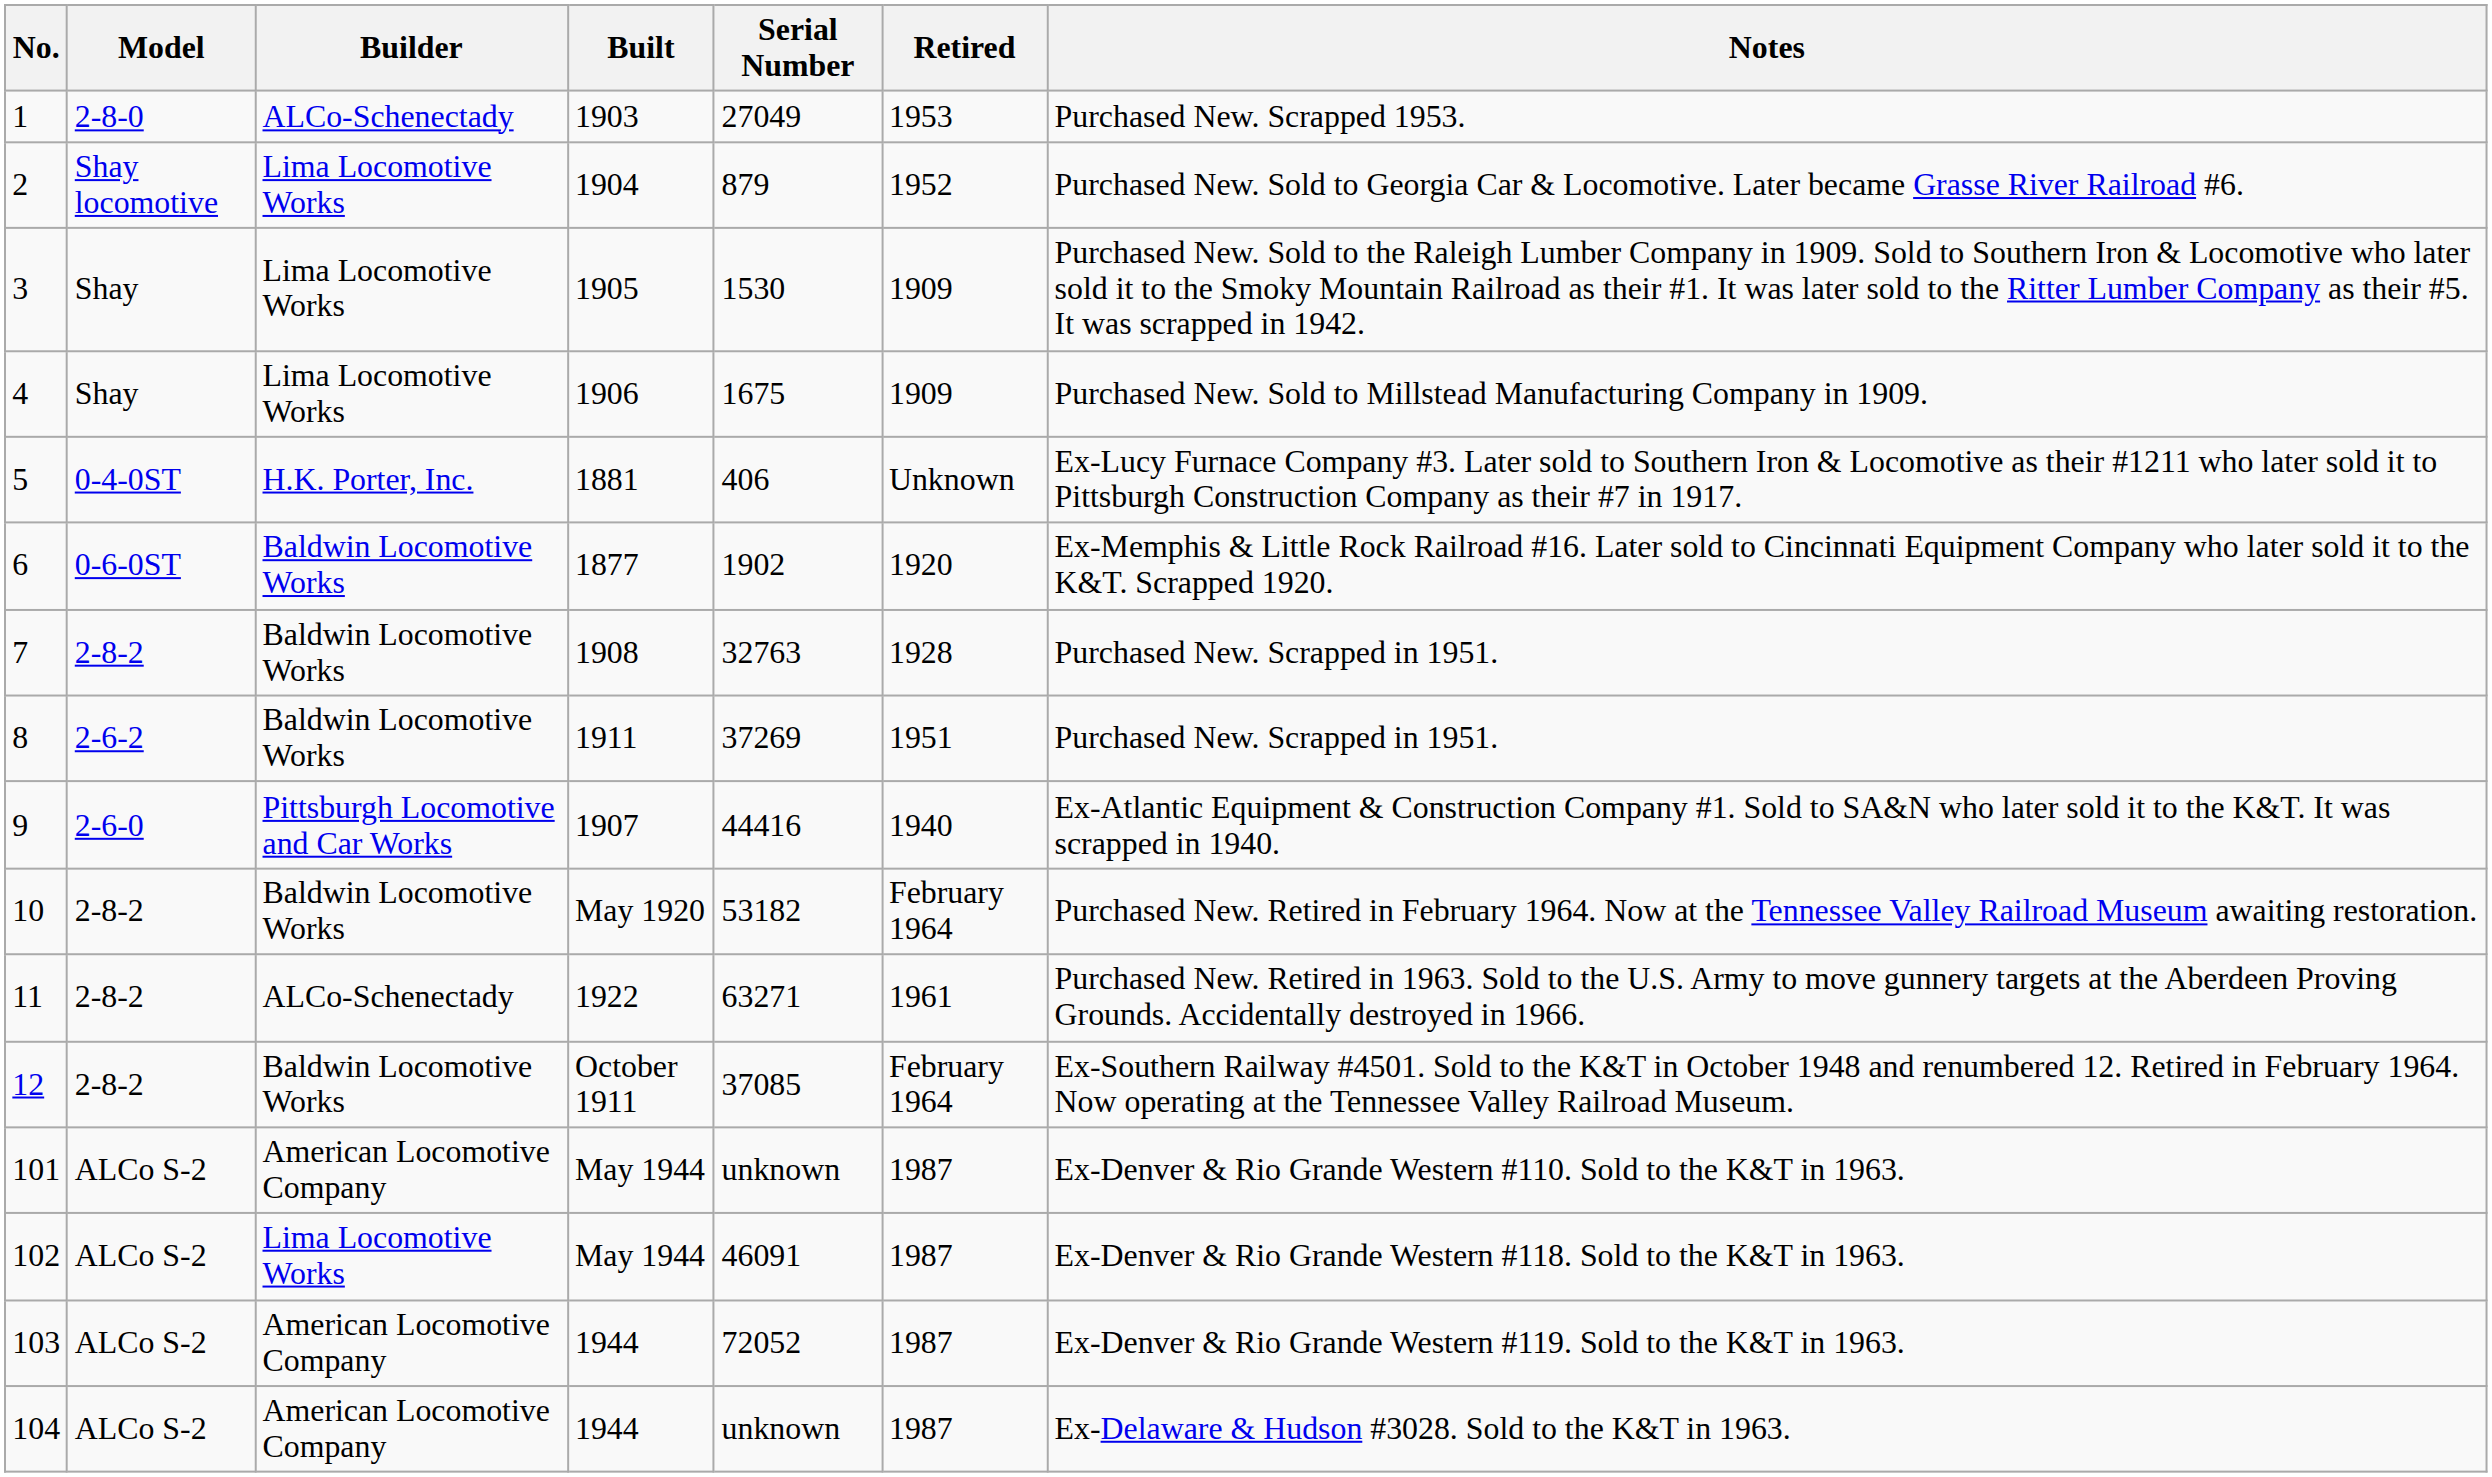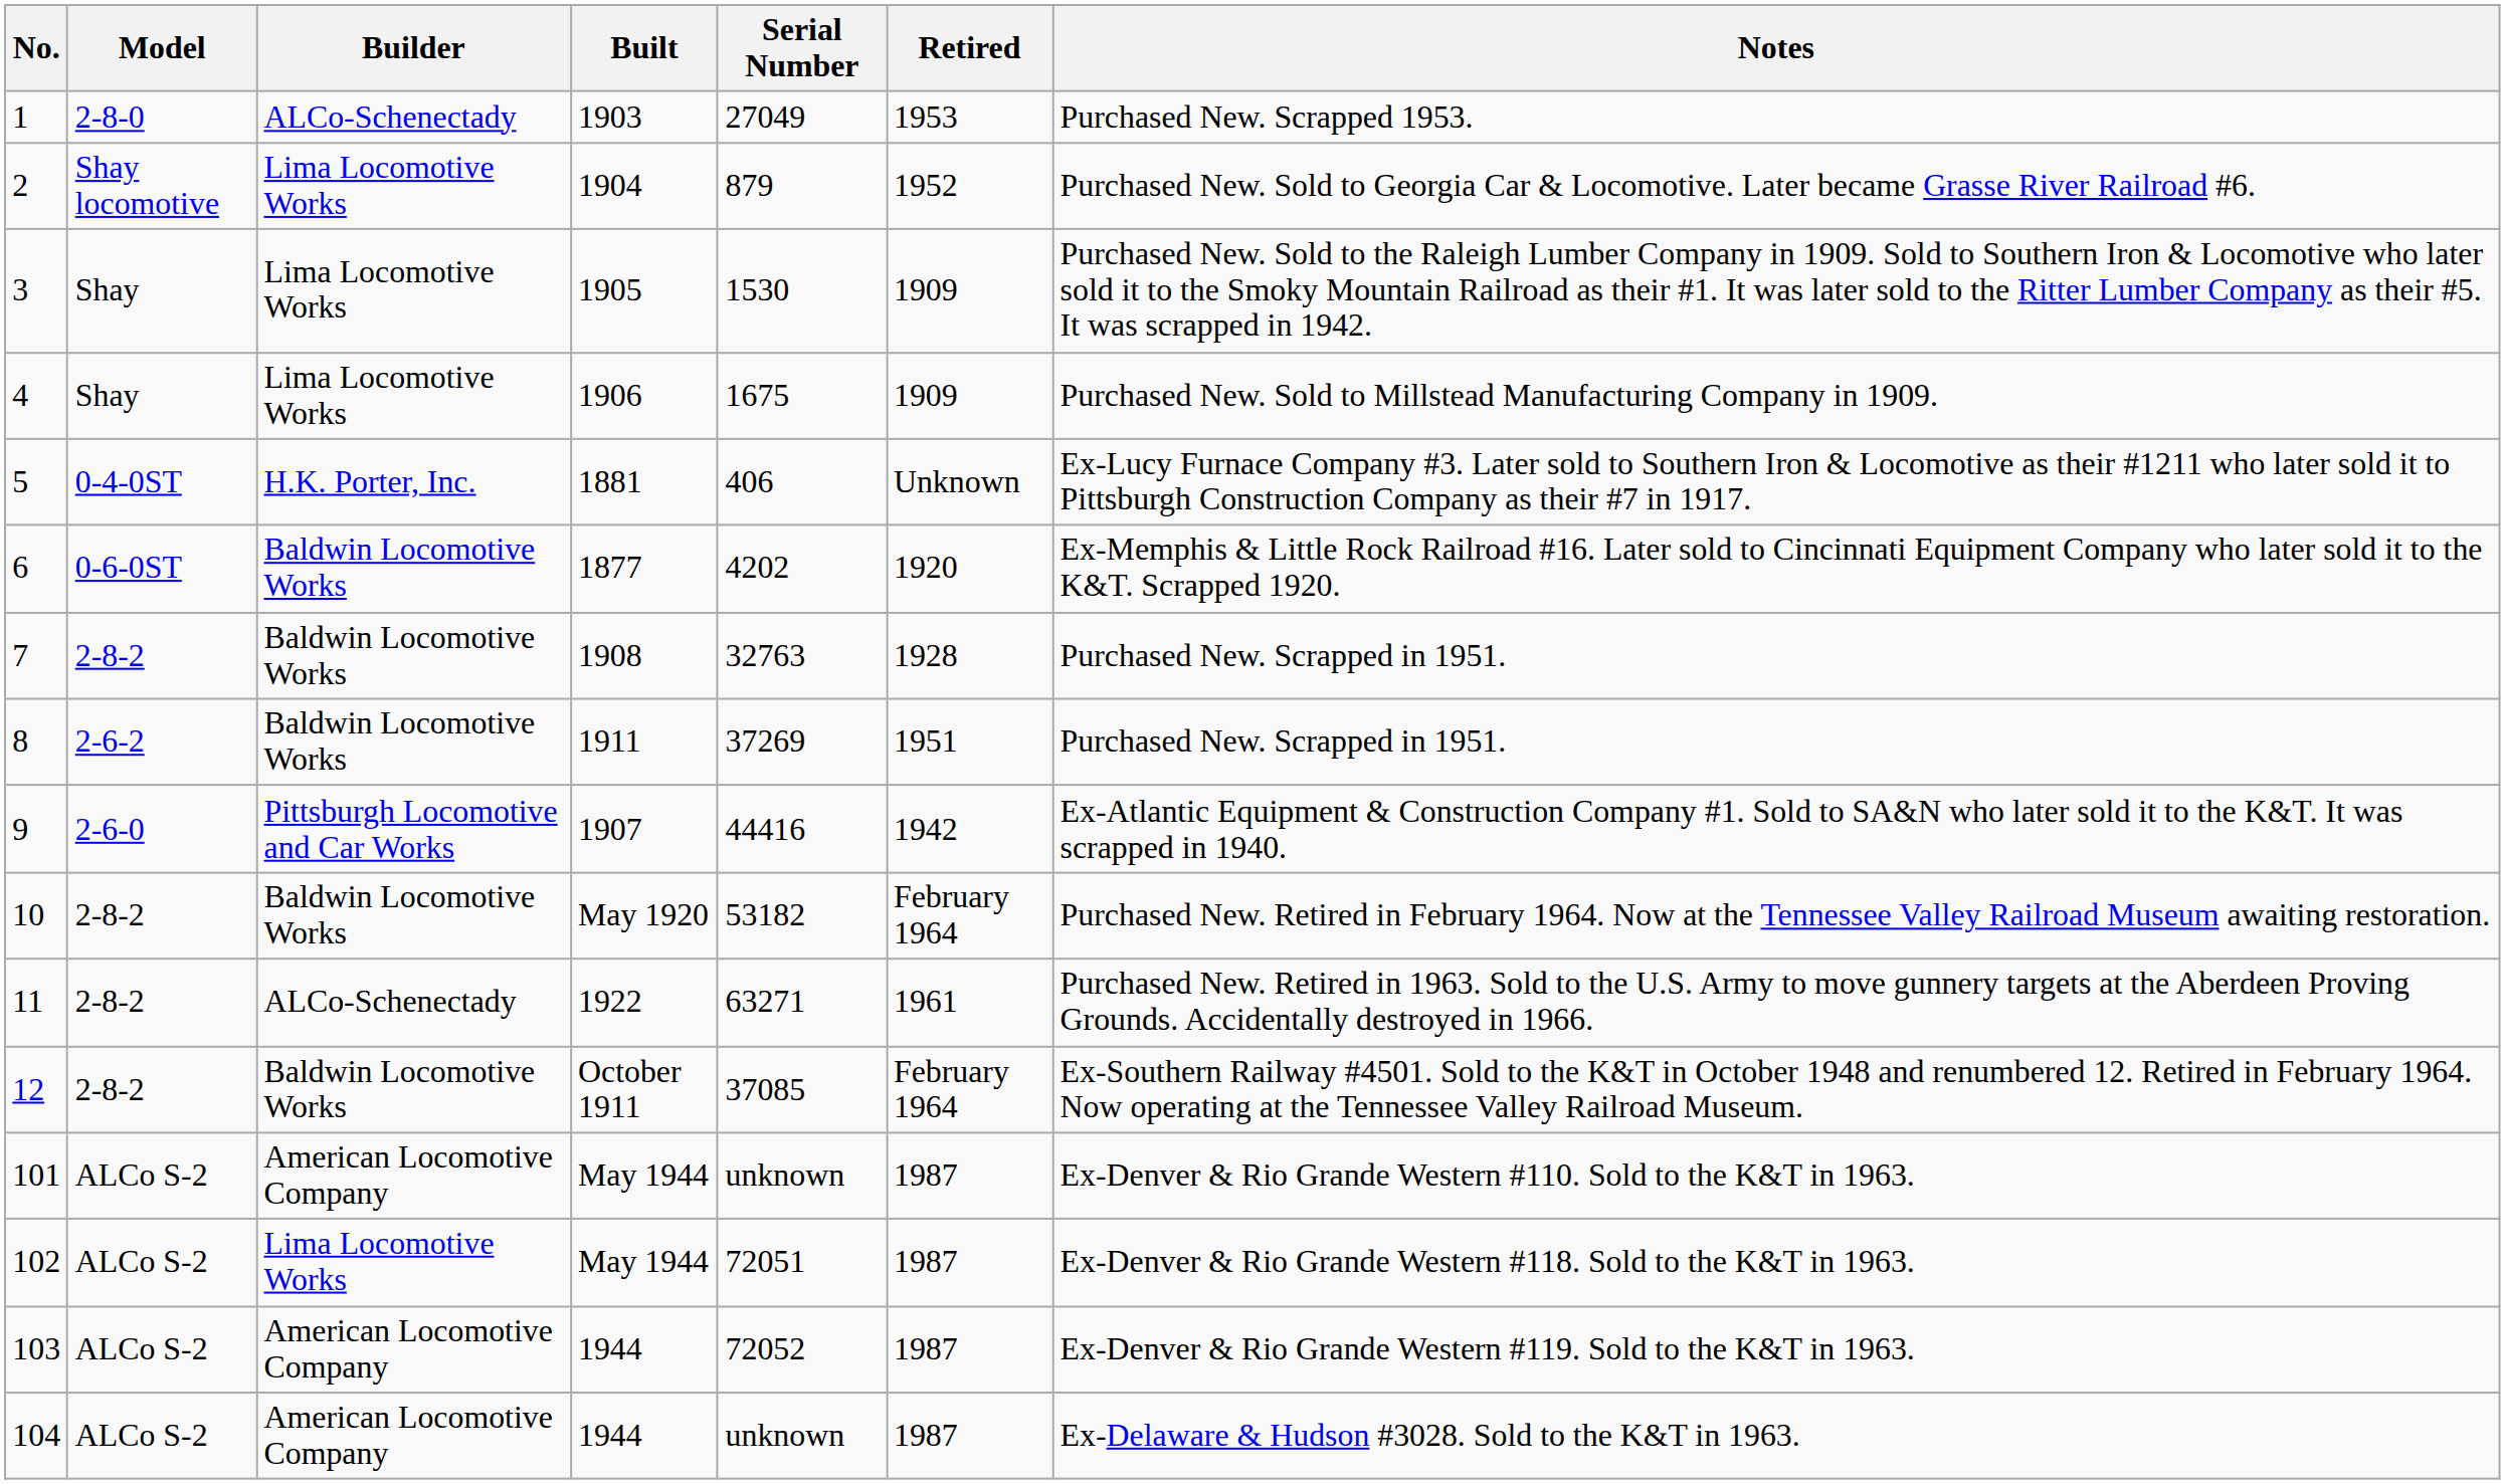 <table class="wikitable">
 <tr>
 <th>No.</th>
 <th>Model</th>
 <th>Builder</th>
 <th>Built</th>
 <th>Serial Number</th>
 <th>Retired</th>
 <th>Notes</th>
 </tr>
 <tr>
 <td>1</td>
 <td><a href='#'>2-8-0</a></td>
 <td><a href='#'>ALCo-Schenectady</a></td>
 <td>1903</td>
 <td>27049</td>
 <td>1953</td>
 <td>Purchased New. Scrapped 1953.</td>
 </tr>
 <tr>
 <td>2</td>
 <td><a href='#'>Shay locomotive</a></td>
 <td><a href='#'>Lima Locomotive Works</a></td>
 <td>1904</td>
 <td>879</td>
 <td>1952</td>
 <td>Purchased New. Sold to Georgia Car & Locomotive. Later became <a href='#'>Grasse River Railroad</a> #6.</td>
 </tr>
 <tr>
 <td>3</td>
 <td>Shay</td>
 <td>Lima Locomotive Works</td>
 <td>1905</td>
 <td>1530</td>
 <td>1909</td>
 <td>Purchased New. Sold to the Raleigh Lumber Company in 1909. Sold to Southern Iron & Locomotive who later sold it to the Smoky Mountain Railroad as their #1. It was later sold to the <a href='#'>Ritter Lumber Company</a> as their #5. It was scrapped in 1942.</td>
 </tr>
 <tr>
 <td>4</td>
 <td>Shay</td>
 <td>Lima Locomotive Works</td>
 <td>1906</td>
 <td>1675</td>
 <td>1909</td>
 <td>Purchased New. Sold to Millstead Manufacturing Company in 1909.</td>
 </tr>
 <tr>
 <td>5</td>
 <td><a href='#'>0-4-0ST</a></td>
 <td><a href='#'>H.K. Porter, Inc.</a></td>
 <td>1881</td>
 <td>406</td>
 <td>Unknown</td>
 <td>Ex-Lucy Furnace Company #3. Later sold to Southern Iron & Locomotive as their #1211 who later sold it to Pittsburgh Construction Company as their #7 in 1917.</td>
 </tr>
 <tr>
 <td>6</td>
 <td><a href='#'>0-6-0ST</a></td>
 <td><a href='#'>Baldwin Locomotive Works</a></td>
 <td>1877</td>
-<td>1902</td>
+<td>4202</td>
 <td>1920</td>
 <td>Ex-Memphis & Little Rock Railroad #16. Later sold to Cincinnati Equipment Company who later sold it to the K&T. Scrapped 1920.</td>
 </tr>
 <tr>
 <td>7</td>
 <td><a href='#'>2-8-2</a></td>
 <td>Baldwin Locomotive Works</td>
 <td>1908</td>
 <td>32763</td>
 <td>1928</td>
 <td>Purchased New. Scrapped in 1951.</td>
 </tr>
 <tr>
 <td>8</td>
 <td><a href='#'>2-6-2</a></td>
 <td>Baldwin Locomotive Works</td>
 <td>1911</td>
 <td>37269</td>
 <td>1951</td>
 <td>Purchased New. Scrapped in 1951.</td>
 </tr>
 <tr>
 <td>9</td>
 <td><a href='#'>2-6-0</a></td>
 <td><a href='#'>Pittsburgh Locomotive and Car Works</a></td>
 <td>1907</td>
 <td>44416</td>
-<td>1940</td>
+<td>1942</td>
 <td>Ex-Atlantic Equipment & Construction Company #1. Sold to SA&N who later sold it to the K&T. It was scrapped in 1940.</td>
 </tr>
 <tr>
 <td>10</td>
 <td>2-8-2</td>
 <td>Baldwin Locomotive Works</td>
 <td>May 1920</td>
 <td>53182</td>
 <td>February 1964</td>
 <td>Purchased New. Retired in February 1964. Now at the <a href='#'>Tennessee Valley Railroad Museum</a> awaiting restoration.</td>
 </tr>
 <tr>
 <td>11</td>
 <td>2-8-2</td>
 <td>ALCo-Schenectady</td>
 <td>1922</td>
 <td>63271</td>
 <td>1961</td>
 <td>Purchased New. Retired in 1963. Sold to the U.S. Army to move gunnery targets at the Aberdeen Proving Grounds. Accidentally destroyed in 1966.</td>
 </tr>
 <tr>
 <td><a href='#'>12</a></td>
 <td>2-8-2</td>
 <td>Baldwin Locomotive Works</td>
 <td>October 1911</td>
 <td>37085</td>
 <td>February 1964</td>
 <td>Ex-Southern Railway #4501. Sold to the K&T in October 1948 and renumbered 12. Retired in February 1964. Now operating at the Tennessee Valley Railroad Museum.</td>
 </tr>
 <tr>
 <td>101</td>
 <td>ALCo S-2</td>
 <td>American Locomotive Company</td>
 <td>May 1944</td>
 <td>unknown</td>
 <td>1987</td>
 <td>Ex-Denver & Rio Grande Western #110. Sold to the K&T in 1963.</td>
 </tr>
 <tr>
 <td>102</td>
 <td>ALCo S-2</td>
 <td><a href='#'>Lima Locomotive Works</a></td>
 <td>May 1944</td>
-<td>46091</td>
+<td>72051</td>
 <td>1987</td>
 <td>Ex-Denver & Rio Grande Western #118. Sold to the K&T in 1963.</td>
 </tr>
 <tr>
 <td>103</td>
 <td>ALCo S-2</td>
 <td>American Locomotive Company</td>
 <td>1944</td>
 <td>72052</td>
 <td>1987</td>
 <td>Ex-Denver & Rio Grande Western #119. Sold to the K&T in 1963.</td>
 </tr>
 <tr>
 <td>104</td>
 <td>ALCo S-2</td>
 <td>American Locomotive Company</td>
 <td>1944</td>
 <td>unknown</td>
 <td>1987</td>
 <td>Ex-<a href='#'>Delaware & Hudson</a> #3028. Sold to the K&T in 1963.</td>
 </tr>
 </table>
